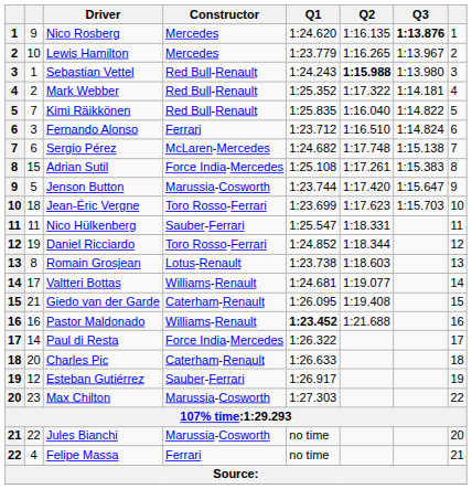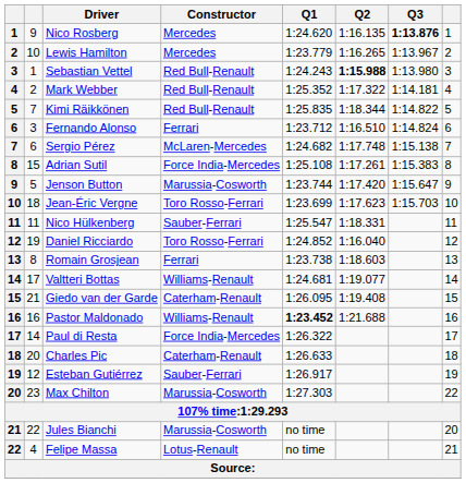 <table class="wikitable sortable" style="font-size:85%">
 <tr>
 <th></th>
 <th></th>
 <th>Driver</th>
 <th>Constructor</th>
 <th>Q1</th>
 <th>Q2</th>
 <th>Q3</th>
 <th></th>
 </tr>
 <tr>
 <th>1</th>
 <td align="center">9</td>
 <td> <a href='#'>Nico Rosberg</a></td>
 <td><a href='#'>Mercedes</a></td>
 <td>1:24.620</td>
 <td>1:16.135</td>
 <td><strong>1:13.876</strong></td>
 <td>1</td>
 </tr>
 <tr>
 <th>2</th>
 <td align="center">10</td>
 <td> <a href='#'>Lewis Hamilton</a></td>
 <td><a href='#'>Mercedes</a></td>
 <td>1:23.779</td>
 <td>1:16.265</td>
 <td>1:13.967</td>
 <td>2</td>
 </tr>
 <tr>
 <th>3</th>
 <td align="center">1</td>
 <td> <a href='#'>Sebastian Vettel</a></td>
 <td><a href='#'>Red Bull</a>-<a href='#'>Renault</a></td>
 <td>1:24.243</td>
 <td><strong>1:15.988</strong></td>
 <td>1:13.980</td>
 <td>3</td>
 </tr>
 <tr>
 <th>4</th>
 <td align="center">2</td>
 <td> <a href='#'>Mark Webber</a></td>
 <td><a href='#'>Red Bull</a>-<a href='#'>Renault</a></td>
 <td>1:25.352</td>
 <td>1:17.322</td>
 <td>1:14.181</td>
 <td>4</td>
 </tr>
 <tr>
 <th>5</th>
 <td align="center">7</td>
 <td> <a href='#'>Kimi Räikkönen</a></td>
 <td><a href='#'>Red Bull</a>-<a href='#'>Renault</a></td>
 <td>1:25.835</td>
-<td>1:16.040</td>
+<td>1:18.344</td>
 <td>1:14.822</td>
 <td>5</td>
 </tr>
 <tr>
 <th>6</th>
 <td align="center">3</td>
 <td> <a href='#'>Fernando Alonso</a></td>
 <td><a href='#'>Ferrari</a></td>
 <td>1:23.712</td>
 <td>1:16.510</td>
 <td>1:14.824</td>
 <td>6</td>
 </tr>
 <tr>
 <th>7</th>
 <td align="center">6</td>
 <td> <a href='#'>Sergio Pérez</a></td>
 <td><a href='#'>McLaren</a>-<a href='#'>Mercedes</a></td>
 <td>1:24.682</td>
 <td>1:17.748</td>
 <td>1:15.138</td>
 <td>7</td>
 </tr>
 <tr>
 <th>8</th>
 <td align="center">15</td>
 <td> <a href='#'>Adrian Sutil</a></td>
 <td><a href='#'>Force India</a>-<a href='#'>Mercedes</a></td>
 <td>1:25.108</td>
 <td>1:17.261</td>
 <td>1:15.383</td>
 <td>8</td>
 </tr>
 <tr>
 <th>9</th>
 <td align="center">5</td>
 <td> <a href='#'>Jenson Button</a></td>
 <td><a href='#'>Marussia</a>-<a href='#'>Cosworth</a></td>
 <td>1:23.744</td>
 <td>1:17.420</td>
 <td>1:15.647</td>
 <td>9</td>
 </tr>
 <tr>
 <th>10</th>
 <td align="center">18</td>
 <td> <a href='#'>Jean-Éric Vergne</a></td>
 <td><a href='#'>Toro Rosso</a>-<a href='#'>Ferrari</a></td>
 <td>1:23.699</td>
 <td>1:17.623</td>
 <td>1:15.703</td>
 <td>10</td>
 </tr>
 <tr>
 <th>11</th>
 <td align="center">11</td>
 <td> <a href='#'>Nico Hülkenberg</a></td>
 <td><a href='#'>Sauber</a>-<a href='#'>Ferrari</a></td>
 <td>1:25.547</td>
 <td>1:18.331</td>
 <td></td>
 <td>11</td>
 </tr>
 <tr>
 <th>12</th>
 <td align="center">19</td>
 <td> <a href='#'>Daniel Ricciardo</a></td>
 <td><a href='#'>Toro Rosso</a>-<a href='#'>Ferrari</a></td>
 <td>1:24.852</td>
-<td>1:18.344</td>
+<td>1:16.040</td>
 <td></td>
 <td>12</td>
 </tr>
 <tr>
 <th>13</th>
 <td align="center">8</td>
 <td> <a href='#'>Romain Grosjean</a></td>
-<td><a href='#'>Lotus</a>-<a href='#'>Renault</a></td>
+<td><a href='#'>Ferrari</a></td>
 <td>1:23.738</td>
 <td>1:18.603</td>
 <td></td>
 <td>13</td>
 </tr>
 <tr>
 <th>14</th>
 <td align="center">17</td>
 <td> <a href='#'>Valtteri Bottas</a></td>
 <td><a href='#'>Williams</a>-<a href='#'>Renault</a></td>
 <td>1:24.681</td>
 <td>1:19.077</td>
 <td></td>
 <td>14</td>
 </tr>
 <tr>
 <th>15</th>
 <td align="center">21</td>
 <td> <a href='#'>Giedo van der Garde</a></td>
 <td><a href='#'>Caterham</a>-<a href='#'>Renault</a></td>
 <td>1:26.095</td>
 <td>1:19.408</td>
 <td></td>
 <td>15</td>
 </tr>
 <tr>
 <th>16</th>
 <td align="center">16</td>
 <td> <a href='#'>Pastor Maldonado</a></td>
 <td><a href='#'>Williams</a>-<a href='#'>Renault</a></td>
 <td><strong>1:23.452</strong></td>
 <td>1:21.688</td>
 <td></td>
 <td>16</td>
 </tr>
 <tr>
 <th>17</th>
 <td align="center">14</td>
 <td> <a href='#'>Paul di Resta</a></td>
 <td><a href='#'>Force India</a>-<a href='#'>Mercedes</a></td>
 <td>1:26.322</td>
 <td></td>
 <td></td>
 <td>17</td>
 </tr>
 <tr>
 <th>18</th>
 <td align="center">20</td>
 <td> <a href='#'>Charles Pic</a></td>
 <td><a href='#'>Caterham</a>-<a href='#'>Renault</a></td>
 <td>1:26.633</td>
 <td></td>
 <td></td>
 <td>18</td>
 </tr>
 <tr>
 <th>19</th>
 <td align="center">12</td>
 <td> <a href='#'>Esteban Gutiérrez</a></td>
 <td><a href='#'>Sauber</a>-<a href='#'>Ferrari</a></td>
 <td>1:26.917</td>
 <td></td>
 <td></td>
 <td>19</td>
 </tr>
 <tr>
 <th>20</th>
 <td align="center">23</td>
 <td> <a href='#'>Max Chilton</a></td>
 <td><a href='#'>Marussia</a>-<a href='#'>Cosworth</a></td>
 <td>1:27.303</td>
 <td></td>
 <td></td>
 <td>22</td>
 </tr>
 <tr>
 <th colspan=8><a href='#'>107% time</a>:1:29.293</th>
 </tr>
 <tr>
 <th>21</th>
 <td align="center">22</td>
 <td> <a href='#'>Jules Bianchi</a></td>
 <td><a href='#'>Marussia</a>-<a href='#'>Cosworth</a></td>
 <td>no time</td>
 <td></td>
 <td></td>
 <td>20</td>
 </tr>
 <tr>
 <th>22</th>
 <td align="center">4</td>
 <td> <a href='#'>Felipe Massa</a></td>
-<td><a href='#'>Ferrari</a></td>
+<td><a href='#'>Lotus</a>-<a href='#'>Renault</a></td>
 <td>no time</td>
 <td></td>
 <td></td>
 <td>21</td>
 </tr>
 <tr>
 <th colspan=8>Source:</th>
 </tr>
 <tr>
 </tr>
 </table>
